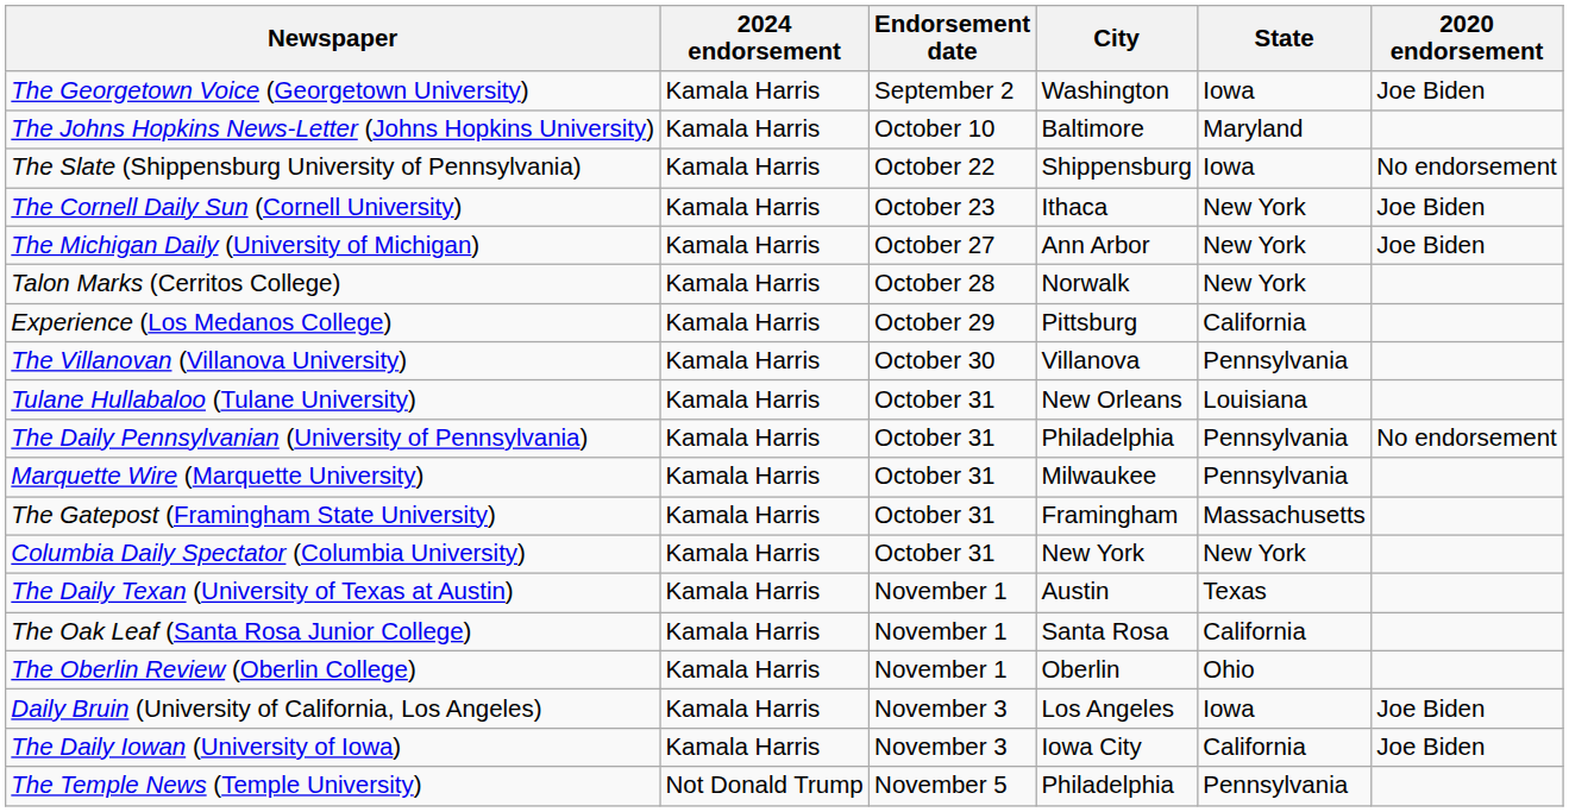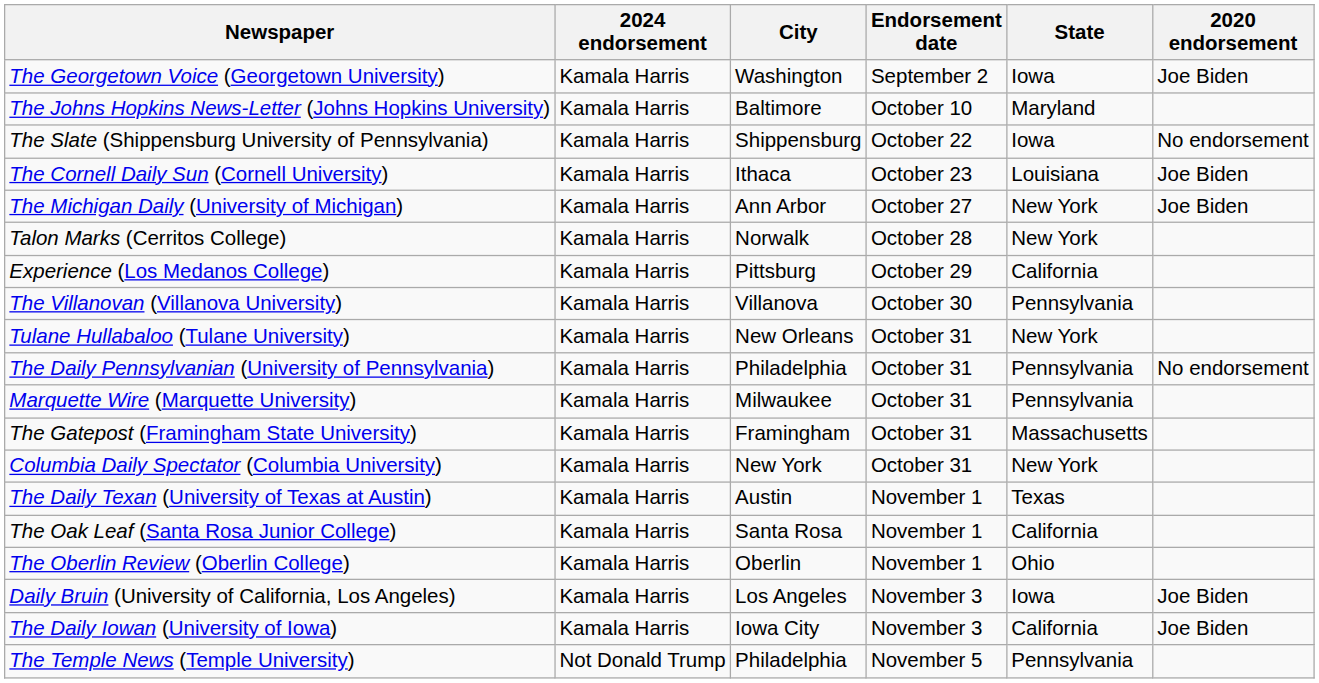 <table class="wikitable sortable">
 <tr>
 <th>Newspaper</th>
 <th>2024<br>endorsement</th>
+<th>City</th>
 <th>Endorsement<br>date</th>
-<th>City</th>
 <th>State</th>
 <th>2020<br>endorsement</th>
 </tr>
 <tr>
 <td><em><a href='#'>The Georgetown Voice</a></em> (<a href='#'>Georgetown University</a>)</td>
 <td>Kamala Harris</td>
+<td>Washington</td>
 <td>September 2</td>
-<td>Washington</td>
 <td>Iowa</td>
 <td>Joe Biden</td>
 </tr>
 <tr>
 <td><em><a href='#'>The Johns Hopkins News-Letter</a></em> (<a href='#'>Johns Hopkins University</a>)</td>
 <td>Kamala Harris</td>
+<td>Baltimore</td>
 <td>October 10</td>
-<td>Baltimore</td>
 <td>Maryland</td>
 <td></td>
 </tr>
 <tr>
 <td><em>The Slate</em> (Shippensburg University of Pennsylvania)</td>
 <td>Kamala Harris</td>
+<td>Shippensburg</td>
 <td>October 22</td>
-<td>Shippensburg</td>
 <td>Iowa</td>
 <td>No endorsement</td>
 </tr>
 <tr>
 <td><em><a href='#'>The Cornell Daily Sun</a></em> (<a href='#'>Cornell University</a>)</td>
 <td>Kamala Harris</td>
+<td>Ithaca</td>
 <td>October 23</td>
-<td>Ithaca</td>
-<td>New York</td>
+<td>Louisiana</td>
 <td>Joe Biden</td>
 </tr>
 <tr>
 <td><em><a href='#'>The Michigan Daily</a></em> (<a href='#'>University of Michigan</a>)</td>
 <td>Kamala Harris</td>
+<td>Ann Arbor</td>
 <td>October 27</td>
-<td>Ann Arbor</td>
 <td>New York</td>
 <td>Joe Biden</td>
 </tr>
 <tr>
 <td><em>Talon Marks</em> (Cerritos College)</td>
 <td>Kamala Harris</td>
+<td>Norwalk</td>
 <td>October 28</td>
-<td>Norwalk</td>
 <td>New York</td>
 <td></td>
 </tr>
 <tr>
 <td><em>Experience</em> (<a href='#'>Los Medanos College</a>)</td>
 <td>Kamala Harris</td>
+<td>Pittsburg</td>
 <td>October 29</td>
-<td>Pittsburg</td>
 <td>California</td>
 <td></td>
 </tr>
 <tr>
 <td><em><a href='#'>The Villanovan</a></em> (<a href='#'>Villanova University</a>)</td>
 <td>Kamala Harris</td>
+<td>Villanova</td>
 <td>October 30</td>
-<td>Villanova</td>
 <td>Pennsylvania</td>
 <td></td>
 </tr>
 <tr>
 <td><em><a href='#'>Tulane Hullabaloo</a></em> (<a href='#'>Tulane University</a>)</td>
 <td>Kamala Harris</td>
+<td>New Orleans</td>
 <td>October 31</td>
-<td>New Orleans</td>
-<td>Louisiana</td>
+<td>New York</td>
 <td></td>
 </tr>
 <tr>
 <td><em><a href='#'>The Daily Pennsylvanian</a></em> (<a href='#'>University of Pennsylvania</a>)</td>
 <td>Kamala Harris</td>
+<td>Philadelphia</td>
 <td>October 31</td>
-<td>Philadelphia</td>
 <td>Pennsylvania</td>
 <td>No endorsement</td>
 </tr>
 <tr>
 <td><em><a href='#'>Marquette Wire</a></em> (<a href='#'>Marquette University</a>)</td>
 <td>Kamala Harris</td>
+<td>Milwaukee</td>
 <td>October 31</td>
-<td>Milwaukee</td>
 <td>Pennsylvania</td>
 <td></td>
 </tr>
 <tr>
 <td><em>The Gatepost</em> (<a href='#'>Framingham State University</a>)</td>
 <td>Kamala Harris</td>
+<td>Framingham</td>
 <td>October 31</td>
-<td>Framingham</td>
 <td>Massachusetts</td>
 <td></td>
 </tr>
 <tr>
 <td><em><a href='#'>Columbia Daily Spectator</a></em> (<a href='#'>Columbia University</a>)</td>
 <td>Kamala Harris</td>
+<td>New York</td>
 <td>October 31</td>
-<td>New York</td>
 <td>New York</td>
 <td></td>
 </tr>
 <tr>
 <td><em><a href='#'>The Daily Texan</a></em> (<a href='#'>University of Texas at Austin</a>)</td>
 <td>Kamala Harris</td>
+<td>Austin</td>
 <td>November 1</td>
-<td>Austin</td>
 <td>Texas</td>
 <td></td>
 </tr>
 <tr>
 <td><em>The Oak Leaf</em> (<a href='#'>Santa Rosa Junior College</a>)</td>
 <td>Kamala Harris</td>
+<td>Santa Rosa</td>
 <td>November 1</td>
-<td>Santa Rosa</td>
 <td>California</td>
 <td></td>
 </tr>
 <tr>
 <td><em><a href='#'>The Oberlin Review</a></em> (<a href='#'>Oberlin College</a>)</td>
 <td>Kamala Harris</td>
+<td>Oberlin</td>
 <td>November 1</td>
-<td>Oberlin</td>
 <td>Ohio</td>
 <td></td>
 </tr>
 <tr>
 <td><em><a href='#'>Daily Bruin</a></em> (University of California, Los Angeles)</td>
 <td>Kamala Harris</td>
+<td>Los Angeles</td>
 <td>November 3</td>
-<td>Los Angeles</td>
 <td>Iowa</td>
 <td>Joe Biden</td>
 </tr>
 <tr>
 <td><em><a href='#'>The Daily Iowan</a></em> (<a href='#'>University of Iowa</a>)</td>
 <td>Kamala Harris</td>
+<td>Iowa City</td>
 <td>November 3</td>
-<td>Iowa City</td>
 <td>California</td>
 <td>Joe Biden</td>
 </tr>
 <tr>
 <td><em><a href='#'>The Temple News</a></em> (<a href='#'>Temple University</a>)</td>
 <td>Not Donald Trump</td>
+<td>Philadelphia</td>
 <td>November 5</td>
-<td>Philadelphia</td>
 <td>Pennsylvania</td>
 <td></td>
 </tr>
 </table>
